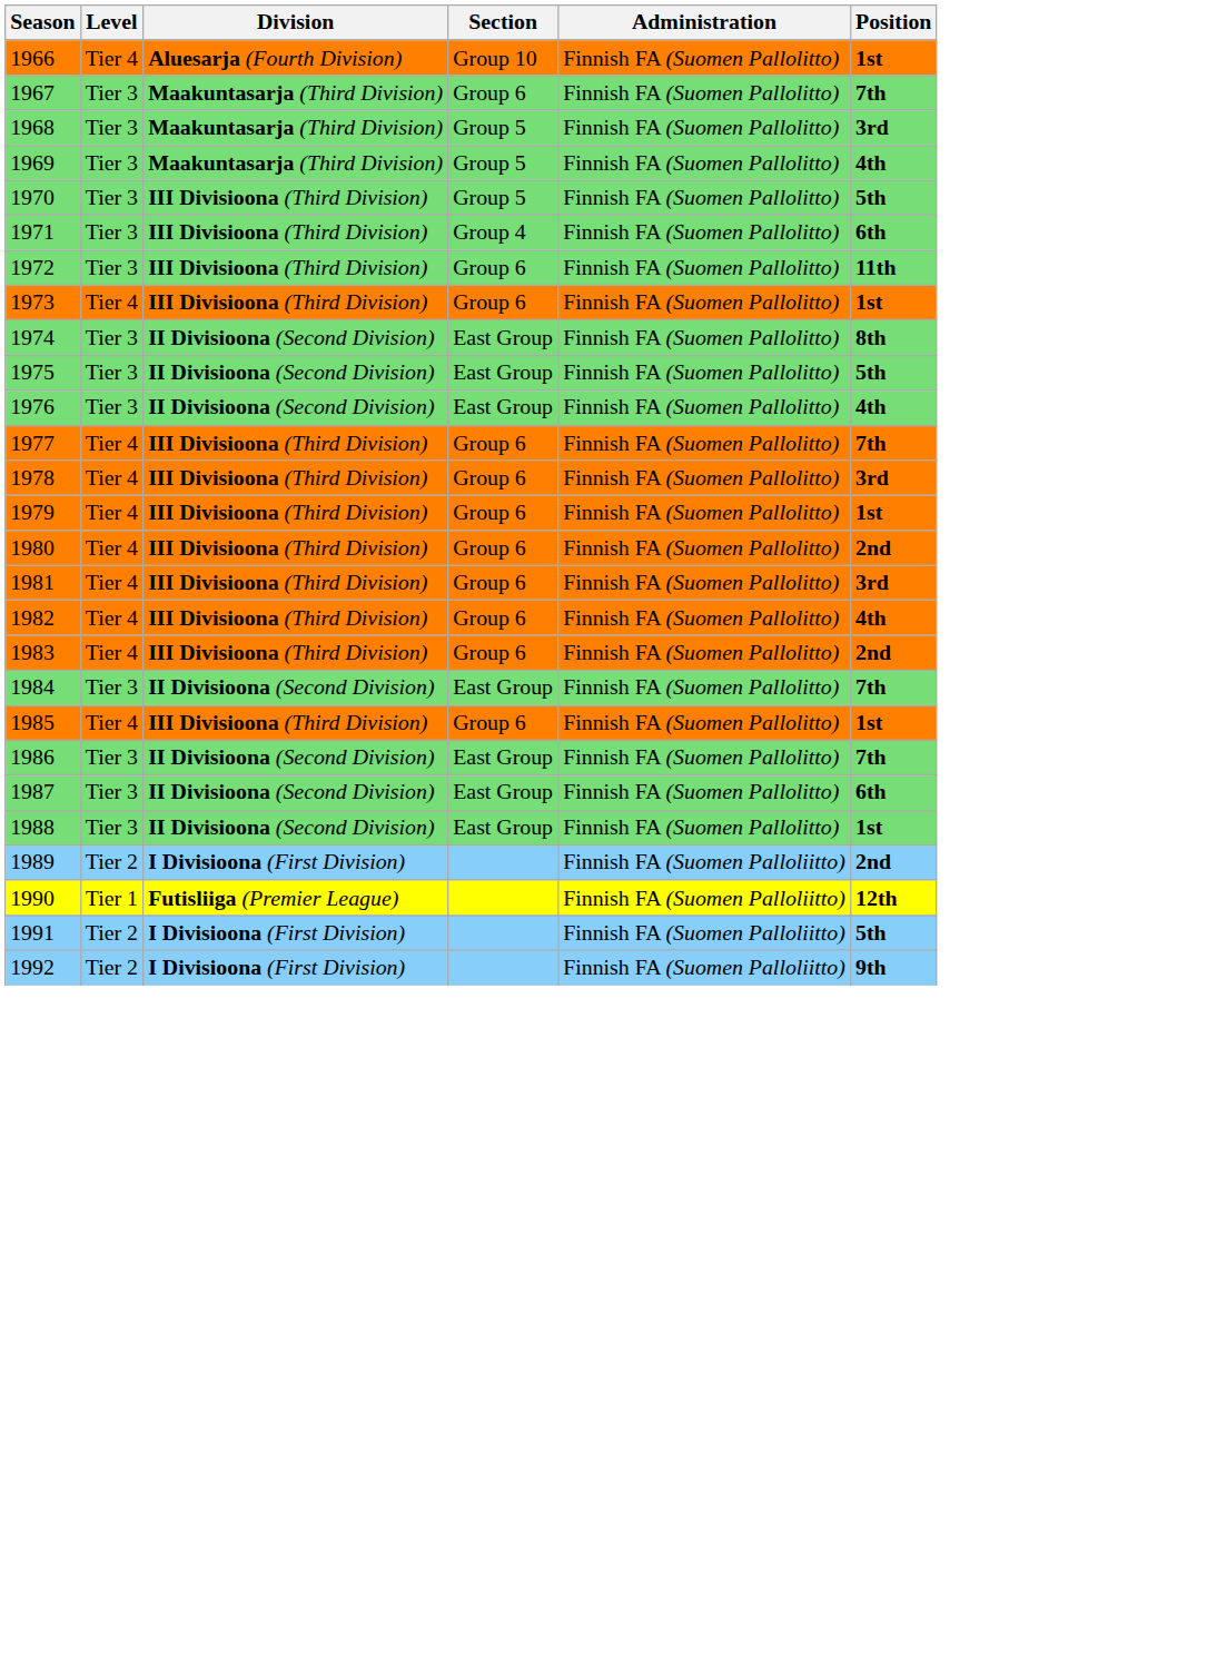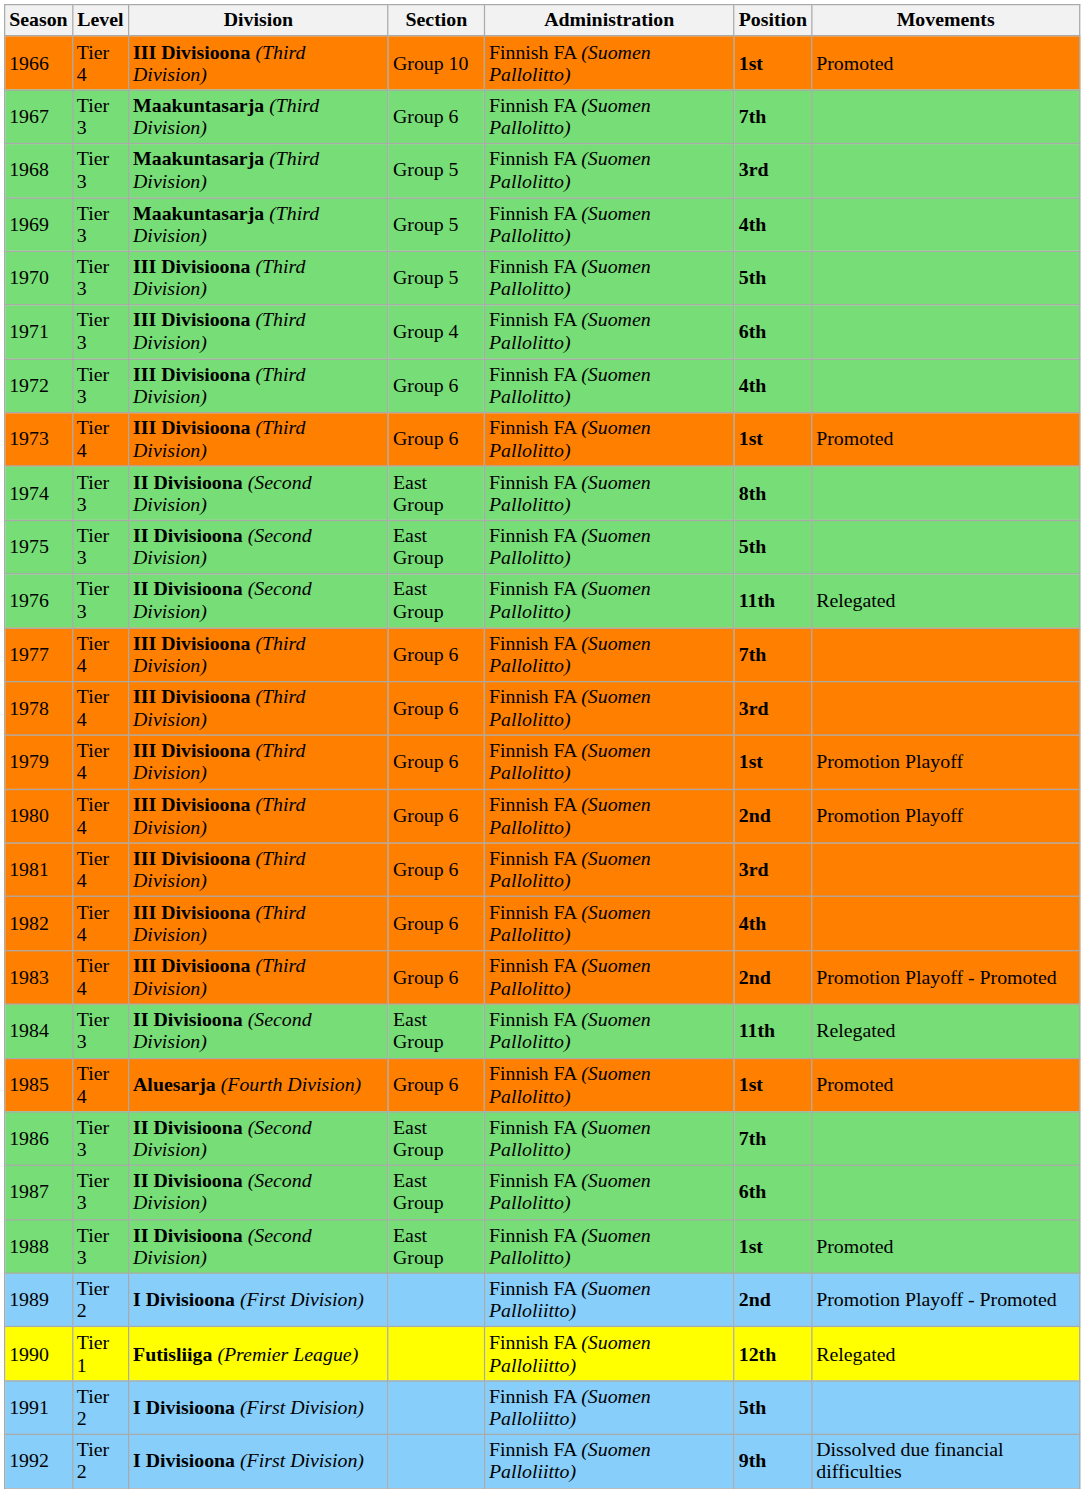 <table class="wikitable">
 <tr style="background:#f0f6fa;">
 <th><strong>Season</strong></th>
 <th><strong>Level</strong></th>
 <th><strong>Division</strong></th>
 <th><strong>Section</strong></th>
 <th><strong>Administration</strong></th>
 <th><strong>Position</strong></th>
+<th><strong>Movements</strong></th>
 </tr>
 <tr>
 <td style="background:#FF7F00;">1966</td>
 <td style="background:#FF7F00;">Tier 4</td>
-<td style="background:#FF7F00;"><strong>Aluesarja</strong> <em>(Fourth Division)</em></td>
+<td style="background:#FF7F00;"><strong>III Divisioona</strong> <em>(Third Division)</em></td>
 <td style="background:#FF7F00;">Group 10</td>
 <td style="background:#FF7F00;">Finnish FA <em>(Suomen Pallolitto)</em></td>
 <td style="background:#FF7F00;"><strong>1st</strong></td>
+<td style="background:#FF7F00;">Promoted</td>
 </tr>
 <tr>
 <td style="background:#77DD77;">1967</td>
 <td style="background:#77DD77;">Tier 3</td>
 <td style="background:#77DD77;"><strong>Maakuntasarja</strong> <em>(Third Division)</em></td>
 <td style="background:#77DD77;">Group 6</td>
 <td style="background:#77DD77;">Finnish FA <em>(Suomen Pallolitto)</em></td>
 <td style="background:#77DD77;"><strong>7th</strong></td>
+<td style="background:#77DD77;"></td>
 </tr>
 <tr>
 <td style="background:#77DD77;">1968</td>
 <td style="background:#77DD77;">Tier 3</td>
 <td style="background:#77DD77;"><strong>Maakuntasarja</strong> <em>(Third Division)</em></td>
 <td style="background:#77DD77;">Group 5</td>
 <td style="background:#77DD77;">Finnish FA <em>(Suomen Pallolitto)</em></td>
 <td style="background:#77DD77;"><strong>3rd</strong></td>
+<td style="background:#77DD77;"></td>
 </tr>
 <tr>
 <td style="background:#77DD77;">1969</td>
 <td style="background:#77DD77;">Tier 3</td>
 <td style="background:#77DD77;"><strong>Maakuntasarja</strong> <em>(Third Division)</em></td>
 <td style="background:#77DD77;">Group 5</td>
 <td style="background:#77DD77;">Finnish FA <em>(Suomen Pallolitto)</em></td>
 <td style="background:#77DD77;"><strong>4th</strong></td>
+<td style="background:#77DD77;"></td>
 </tr>
 <tr>
 <td style="background:#77DD77;">1970</td>
 <td style="background:#77DD77;">Tier 3</td>
 <td style="background:#77DD77;"><strong>III Divisioona</strong> <em>(Third Division)</em></td>
 <td style="background:#77DD77;">Group 5</td>
 <td style="background:#77DD77;">Finnish FA <em>(Suomen Pallolitto)</em></td>
 <td style="background:#77DD77;"><strong>5th</strong></td>
+<td style="background:#77DD77;"></td>
 </tr>
 <tr>
 <td style="background:#77DD77;">1971</td>
 <td style="background:#77DD77;">Tier 3</td>
 <td style="background:#77DD77;"><strong>III Divisioona</strong> <em>(Third Division)</em></td>
 <td style="background:#77DD77;">Group 4</td>
 <td style="background:#77DD77;">Finnish FA <em>(Suomen Pallolitto)</em></td>
 <td style="background:#77DD77;"><strong>6th</strong></td>
+<td style="background:#77DD77;"></td>
 </tr>
 <tr>
 <td style="background:#77DD77;">1972</td>
 <td style="background:#77DD77;">Tier 3</td>
 <td style="background:#77DD77;"><strong>III Divisioona</strong> <em>(Third Division)</em></td>
 <td style="background:#77DD77;">Group 6</td>
 <td style="background:#77DD77;">Finnish FA <em>(Suomen Pallolitto)</em></td>
-<td style="background:#77DD77;"><strong>11th</strong></td>
+<td style="background:#77DD77;"><strong>4th</strong></td>
+<td style="background:#77DD77;"></td>
 </tr>
 <tr>
 <td style="background:#FF7F00;">1973</td>
 <td style="background:#FF7F00;">Tier 4</td>
 <td style="background:#FF7F00;"><strong>III Divisioona</strong> <em>(Third Division)</em></td>
 <td style="background:#FF7F00;">Group 6</td>
 <td style="background:#FF7F00;">Finnish FA <em>(Suomen Pallolitto)</em></td>
 <td style="background:#FF7F00;"><strong>1st</strong></td>
+<td style="background:#FF7F00;">Promoted</td>
 </tr>
 <tr>
 <td style="background:#77DD77;">1974</td>
 <td style="background:#77DD77;">Tier 3</td>
 <td style="background:#77DD77;"><strong>II Divisioona</strong> <em>(Second Division)</em></td>
 <td style="background:#77DD77;">East Group</td>
 <td style="background:#77DD77;">Finnish FA <em>(Suomen Pallolitto)</em></td>
 <td style="background:#77DD77;"><strong>8th</strong></td>
+<td style="background:#77DD77;"></td>
 </tr>
 <tr>
 <td style="background:#77DD77;">1975</td>
 <td style="background:#77DD77;">Tier 3</td>
 <td style="background:#77DD77;"><strong>II Divisioona</strong> <em>(Second Division)</em></td>
 <td style="background:#77DD77;">East Group</td>
 <td style="background:#77DD77;">Finnish FA <em>(Suomen Pallolitto)</em></td>
 <td style="background:#77DD77;"><strong>5th</strong></td>
+<td style="background:#77DD77;"></td>
 </tr>
 <tr>
 <td style="background:#77DD77;">1976</td>
 <td style="background:#77DD77;">Tier 3</td>
 <td style="background:#77DD77;"><strong>II Divisioona</strong> <em>(Second Division)</em></td>
 <td style="background:#77DD77;">East Group</td>
 <td style="background:#77DD77;">Finnish FA <em>(Suomen Pallolitto)</em></td>
-<td style="background:#77DD77;"><strong>4th</strong></td>
+<td style="background:#77DD77;"><strong>11th</strong></td>
+<td style="background:#77DD77;">Relegated</td>
 </tr>
 <tr>
 <td style="background:#FF7F00;">1977</td>
 <td style="background:#FF7F00;">Tier 4</td>
 <td style="background:#FF7F00;"><strong>III Divisioona</strong> <em>(Third Division)</em></td>
 <td style="background:#FF7F00;">Group 6</td>
 <td style="background:#FF7F00;">Finnish FA <em>(Suomen Pallolitto)</em></td>
 <td style="background:#FF7F00;"><strong>7th</strong></td>
+<td style="background:#FF7F00;"></td>
 </tr>
 <tr>
 <td style="background:#FF7F00;">1978</td>
 <td style="background:#FF7F00;">Tier 4</td>
 <td style="background:#FF7F00;"><strong>III Divisioona</strong> <em>(Third Division)</em></td>
 <td style="background:#FF7F00;">Group 6</td>
 <td style="background:#FF7F00;">Finnish FA <em>(Suomen Pallolitto)</em></td>
 <td style="background:#FF7F00;"><strong>3rd</strong></td>
+<td style="background:#FF7F00;"></td>
 </tr>
 <tr>
 <td style="background:#FF7F00;">1979</td>
 <td style="background:#FF7F00;">Tier 4</td>
 <td style="background:#FF7F00;"><strong>III Divisioona</strong> <em>(Third Division)</em></td>
 <td style="background:#FF7F00;">Group 6</td>
 <td style="background:#FF7F00;">Finnish FA <em>(Suomen Pallolitto)</em></td>
 <td style="background:#FF7F00;"><strong>1st</strong></td>
+<td style="background:#FF7F00;">Promotion Playoff</td>
 </tr>
 <tr>
 <td style="background:#FF7F00;">1980</td>
 <td style="background:#FF7F00;">Tier 4</td>
 <td style="background:#FF7F00;"><strong>III Divisioona</strong> <em>(Third Division)</em></td>
 <td style="background:#FF7F00;">Group 6</td>
 <td style="background:#FF7F00;">Finnish FA <em>(Suomen Pallolitto)</em></td>
 <td style="background:#FF7F00;"><strong>2nd</strong></td>
+<td style="background:#FF7F00;">Promotion Playoff</td>
 </tr>
 <tr>
 <td style="background:#FF7F00;">1981</td>
 <td style="background:#FF7F00;">Tier 4</td>
 <td style="background:#FF7F00;"><strong>III Divisioona</strong> <em>(Third Division)</em></td>
 <td style="background:#FF7F00;">Group 6</td>
 <td style="background:#FF7F00;">Finnish FA <em>(Suomen Pallolitto)</em></td>
 <td style="background:#FF7F00;"><strong>3rd</strong></td>
+<td style="background:#FF7F00;"></td>
 </tr>
 <tr>
 <td style="background:#FF7F00;">1982</td>
 <td style="background:#FF7F00;">Tier 4</td>
 <td style="background:#FF7F00;"><strong>III Divisioona</strong> <em>(Third Division)</em></td>
 <td style="background:#FF7F00;">Group 6</td>
 <td style="background:#FF7F00;">Finnish FA <em>(Suomen Pallolitto)</em></td>
 <td style="background:#FF7F00;"><strong>4th</strong></td>
+<td style="background:#FF7F00;"></td>
 </tr>
 <tr>
 <td style="background:#FF7F00;">1983</td>
 <td style="background:#FF7F00;">Tier 4</td>
 <td style="background:#FF7F00;"><strong>III Divisioona</strong> <em>(Third Division)</em></td>
 <td style="background:#FF7F00;">Group 6</td>
 <td style="background:#FF7F00;">Finnish FA <em>(Suomen Pallolitto)</em></td>
 <td style="background:#FF7F00;"><strong>2nd</strong></td>
+<td style="background:#FF7F00;">Promotion Playoff - Promoted</td>
 </tr>
 <tr>
 <td style="background:#77DD77;">1984</td>
 <td style="background:#77DD77;">Tier 3</td>
 <td style="background:#77DD77;"><strong>II Divisioona</strong> <em>(Second Division)</em></td>
 <td style="background:#77DD77;">East Group</td>
 <td style="background:#77DD77;">Finnish FA <em>(Suomen Pallolitto)</em></td>
-<td style="background:#77DD77;"><strong>7th</strong></td>
+<td style="background:#77DD77;"><strong>11th</strong></td>
+<td style="background:#77DD77;">Relegated</td>
 </tr>
 <tr>
 <td style="background:#FF7F00;">1985</td>
 <td style="background:#FF7F00;">Tier 4</td>
-<td style="background:#FF7F00;"><strong>III Divisioona</strong> <em>(Third Division)</em></td>
+<td style="background:#FF7F00;"><strong>Aluesarja</strong> <em>(Fourth Division)</em></td>
 <td style="background:#FF7F00;">Group 6</td>
 <td style="background:#FF7F00;">Finnish FA <em>(Suomen Pallolitto)</em></td>
 <td style="background:#FF7F00;"><strong>1st</strong></td>
+<td style="background:#FF7F00;">Promoted</td>
 </tr>
 <tr>
 <td style="background:#77DD77;">1986</td>
 <td style="background:#77DD77;">Tier 3</td>
 <td style="background:#77DD77;"><strong>II Divisioona</strong> <em>(Second Division)</em></td>
 <td style="background:#77DD77;">East Group</td>
 <td style="background:#77DD77;">Finnish FA <em>(Suomen Pallolitto)</em></td>
 <td style="background:#77DD77;"><strong>7th</strong></td>
+<td style="background:#77DD77;"></td>
 </tr>
 <tr>
 <td style="background:#77DD77;">1987</td>
 <td style="background:#77DD77;">Tier 3</td>
 <td style="background:#77DD77;"><strong>II Divisioona</strong> <em>(Second Division)</em></td>
 <td style="background:#77DD77;">East Group</td>
 <td style="background:#77DD77;">Finnish FA <em>(Suomen Pallolitto)</em></td>
 <td style="background:#77DD77;"><strong>6th</strong></td>
+<td style="background:#77DD77;"></td>
 </tr>
 <tr>
 <td style="background:#77DD77;">1988</td>
 <td style="background:#77DD77;">Tier 3</td>
 <td style="background:#77DD77;"><strong>II Divisioona</strong> <em>(Second Division)</em></td>
 <td style="background:#77DD77;">East Group</td>
 <td style="background:#77DD77;">Finnish FA <em>(Suomen Pallolitto)</em></td>
 <td style="background:#77DD77;"><strong>1st</strong></td>
+<td style="background:#77DD77;">Promoted</td>
 </tr>
 <tr>
 <td style="background:#87CEFA;">1989</td>
 <td style="background:#87CEFA;">Tier 2</td>
 <td style="background:#87CEFA;"><strong>I Divisioona</strong> <em>(First Division)</em></td>
 <td style="background:#87CEFA;"></td>
 <td style="background:#87CEFA;">Finnish FA <em>(Suomen Palloliitto)</em></td>
 <td style="background:#87CEFA;"><strong>2nd</strong></td>
+<td style="background:#87CEFA;">Promotion Playoff - Promoted</td>
 </tr>
 <tr>
 <td style="background:#FFFF00;">1990</td>
 <td style="background:#FFFF00;">Tier 1</td>
 <td style="background:#FFFF00;"><strong>Futisliiga</strong> <em>(Premier League)</em></td>
 <td style="background:#FFFF00;"></td>
 <td style="background:#FFFF00;">Finnish FA <em>(Suomen Palloliitto)</em></td>
 <td style="background:#FFFF00;"><strong>12th</strong></td>
+<td style="background:#FFFF00;">Relegated</td>
 </tr>
 <tr>
 <td style="background:#87CEFA;">1991</td>
 <td style="background:#87CEFA;">Tier 2</td>
 <td style="background:#87CEFA;"><strong>I Divisioona</strong> <em>(First Division)</em></td>
 <td style="background:#87CEFA;"></td>
 <td style="background:#87CEFA;">Finnish FA <em>(Suomen Palloliitto)</em></td>
 <td style="background:#87CEFA;"><strong>5th</strong></td>
+<td style="background:#87CEFA;"></td>
 </tr>
 <tr>
 <td style="background:#87CEFA;">1992</td>
 <td style="background:#87CEFA;">Tier 2</td>
 <td style="background:#87CEFA;"><strong>I Divisioona</strong> <em>(First Division)</em></td>
 <td style="background:#87CEFA;"></td>
 <td style="background:#87CEFA;">Finnish FA <em>(Suomen Palloliitto)</em></td>
 <td style="background:#87CEFA;"><strong>9th</strong></td>
+<td style="background:#87CEFA;">Dissolved due financial difficulties</td>
 </tr>
 </table>
